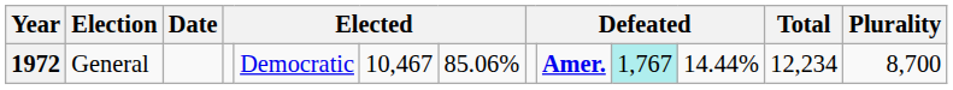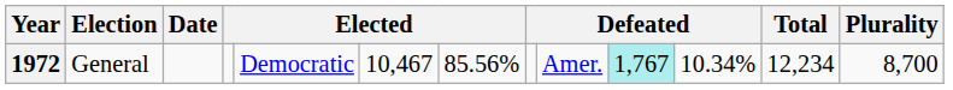 <table class=wikitable>
 <tr>
 <th>Year</th>
 <th>Election</th>
 <th>Date</th>
 <th ! colspan="4">Elected</th>
 <th ! colspan="4">Defeated</th>
 <th>Total</th>
 <th>Plurality</th>
 </tr>
 <tr>
 <th valign="top">1972</th>
 <td valign="top">General</td>
 <td valign="top"></td>
 <td valign="top"></td>
 <td valign="top" ><a href='#'>Democratic</a></td>
 <td valign="top" align="right">10,467</td>
-<td valign="top" align="right">85.06%</td>
+<td valign="top" align="right">85.56%</td>
 <td valign="top"></td>
-<td valign="top" ><strong><a href='#'>Amer.</a></strong></td>
+<td valign="top" ><a href='#'>Amer.</a></td>
 <td valign="top" align="right" style="background: paleturquoise;">1,767</td>
-<td valign="top" align="right">14.44%</td>
+<td valign="top" align="right">10.34%</td>
 <td valign="top" align="right">12,234</td>
 <td valign="top" align="right">8,700</td>
 </tr>
 </table>
